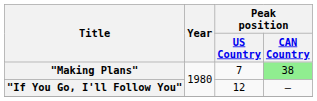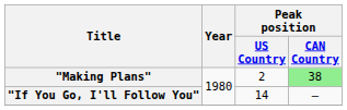 <table class="wikitable plainrowheaders" style="text-align:center;">
 <tr>
 <th scope="col" rowspan = "2">Title</th>
 <th scope="col" rowspan = "2">Year</th>
 <th scope="col" colspan="2">Peak<br>position</th>
 </tr>
 <tr>
 <th><a href='#'>US<br>Country</a><br></th>
 <th scope="col"><a href='#'>CAN<br>Country</a><br></th>
 </tr>
 <tr>
 <th scope = "row">"Making Plans"</th>
 <td rowspan = "2">1980</td>
-<td>7</td>
+<td>2</td>
 <td style="background: lightgreen;">38</td>
 </tr>
 <tr>
 <th scope = "row">"If You Go, I'll Follow You"</th>
-<td>12</td>
+<td>14</td>
 <td>—</td>
 </tr>
 <tr>
 </tr>
 </table>
